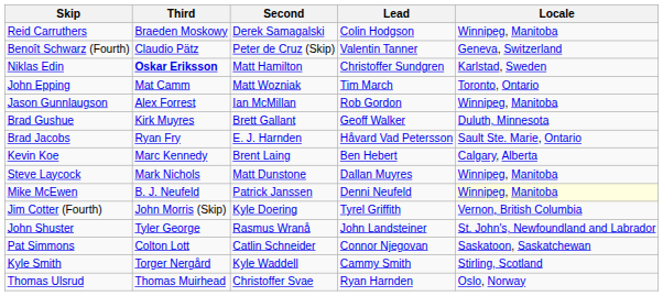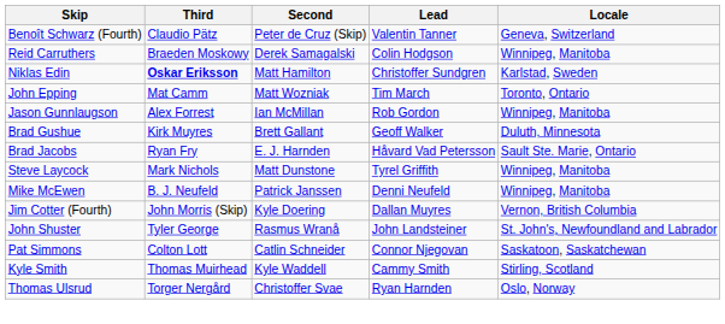 <table class=wikitable>
 <tr>
 <th>Skip</th>
 <th>Third</th>
 <th>Second</th>
 <th>Lead</th>
 <th>Locale</th>
 </tr>
 <tr>
+<td><a href='#'>Benoît Schwarz</a> (Fourth)</td>
+<td><a href='#'>Claudio Pätz</a></td>
+<td><a href='#'>Peter de Cruz</a> (Skip)</td>
+<td><a href='#'>Valentin Tanner</a></td>
+<td> <a href='#'>Geneva</a>, <a href='#'>Switzerland</a></td>
+</tr>
+<tr>
 <td><a href='#'>Reid Carruthers</a></td>
 <td><a href='#'>Braeden Moskowy</a></td>
 <td><a href='#'>Derek Samagalski</a></td>
 <td><a href='#'>Colin Hodgson</a></td>
 <td> <a href='#'>Winnipeg</a>, <a href='#'>Manitoba</a></td>
-</tr>
-<tr>
-<td><a href='#'>Benoît Schwarz</a> (Fourth)</td>
-<td><a href='#'>Claudio Pätz</a></td>
-<td><a href='#'>Peter de Cruz</a> (Skip)</td>
-<td><a href='#'>Valentin Tanner</a></td>
-<td> <a href='#'>Geneva</a>, <a href='#'>Switzerland</a></td>
 </tr>
 <tr>
 <td><a href='#'>Niklas Edin</a></td>
 <td><strong><a href='#'>Oskar Eriksson</a></strong></td>
 <td><a href='#'>Matt Hamilton</a></td>
 <td><a href='#'>Christoffer Sundgren</a></td>
 <td> <a href='#'>Karlstad</a>, <a href='#'>Sweden</a></td>
 </tr>
 <tr>
 <td><a href='#'>John Epping</a></td>
 <td><a href='#'>Mat Camm</a></td>
 <td><a href='#'>Matt Wozniak</a></td>
 <td><a href='#'>Tim March</a></td>
 <td> <a href='#'>Toronto</a>, <a href='#'>Ontario</a></td>
 </tr>
 <tr>
 <td><a href='#'>Jason Gunnlaugson</a></td>
 <td><a href='#'>Alex Forrest</a></td>
 <td><a href='#'>Ian McMillan</a></td>
 <td><a href='#'>Rob Gordon</a></td>
 <td> <a href='#'>Winnipeg</a>, <a href='#'>Manitoba</a></td>
 </tr>
 <tr>
 <td><a href='#'>Brad Gushue</a></td>
 <td><a href='#'>Kirk Muyres</a></td>
 <td><a href='#'>Brett Gallant</a></td>
 <td><a href='#'>Geoff Walker</a></td>
 <td> <a href='#'>Duluth, Minnesota</a></td>
 </tr>
 <tr>
 <td><a href='#'>Brad Jacobs</a></td>
 <td><a href='#'>Ryan Fry</a></td>
 <td><a href='#'>E. J. Harnden</a></td>
 <td><a href='#'>Håvard Vad Petersson</a></td>
 <td> <a href='#'>Sault Ste. Marie</a>, <a href='#'>Ontario</a></td>
 </tr>
 <tr>
-<td><a href='#'>Kevin Koe</a></td>
-<td><a href='#'>Marc Kennedy</a></td>
-<td><a href='#'>Brent Laing</a></td>
-<td><a href='#'>Ben Hebert</a></td>
-<td> <a href='#'>Calgary</a>, <a href='#'>Alberta</a></td>
-</tr>
-<tr>
 <td><a href='#'>Steve Laycock</a></td>
 <td><a href='#'>Mark Nichols</a></td>
 <td><a href='#'>Matt Dunstone</a></td>
-<td><a href='#'>Dallan Muyres</a></td>
+<td><a href='#'>Tyrel Griffith</a></td>
 <td> <a href='#'>Winnipeg</a>, <a href='#'>Manitoba</a></td>
 </tr>
 <tr>
 <td><a href='#'>Mike McEwen</a></td>
 <td><a href='#'>B. J. Neufeld</a></td>
 <td><a href='#'>Patrick Janssen</a></td>
 <td><a href='#'>Denni Neufeld</a></td>
-<td style="background: lightyellow;"> <a href='#'>Winnipeg</a>, <a href='#'>Manitoba</a></td>
+<td> <a href='#'>Winnipeg</a>, <a href='#'>Manitoba</a></td>
 </tr>
 <tr>
 <td><a href='#'>Jim Cotter</a> (Fourth)</td>
 <td><a href='#'>John Morris</a> (Skip)</td>
 <td><a href='#'>Kyle Doering</a></td>
-<td><a href='#'>Tyrel Griffith</a></td>
+<td><a href='#'>Dallan Muyres</a></td>
 <td> <a href='#'>Vernon, British Columbia</a></td>
 </tr>
 <tr>
 <td><a href='#'>John Shuster</a></td>
 <td><a href='#'>Tyler George</a></td>
 <td><a href='#'>Rasmus Wranå</a></td>
 <td><a href='#'>John Landsteiner</a></td>
 <td> <a href='#'>St. John's, Newfoundland and Labrador</a></td>
 </tr>
 <tr>
 <td><a href='#'>Pat Simmons</a></td>
 <td><a href='#'>Colton Lott</a></td>
 <td><a href='#'>Catlin Schneider</a></td>
 <td><a href='#'>Connor Njegovan</a></td>
 <td> <a href='#'>Saskatoon</a>, <a href='#'>Saskatchewan</a></td>
 </tr>
 <tr>
 <td><a href='#'>Kyle Smith</a></td>
-<td><a href='#'>Torger Nergård</a></td>
+<td><a href='#'>Thomas Muirhead</a></td>
 <td><a href='#'>Kyle Waddell</a></td>
 <td><a href='#'>Cammy Smith</a></td>
 <td> <a href='#'>Stirling, Scotland</a></td>
 </tr>
 <tr>
 <td><a href='#'>Thomas Ulsrud</a></td>
-<td><a href='#'>Thomas Muirhead</a></td>
+<td><a href='#'>Torger Nergård</a></td>
 <td><a href='#'>Christoffer Svae</a></td>
 <td><a href='#'>Ryan Harnden</a></td>
 <td> <a href='#'>Oslo</a>, <a href='#'>Norway</a></td>
 </tr>
 </table>
